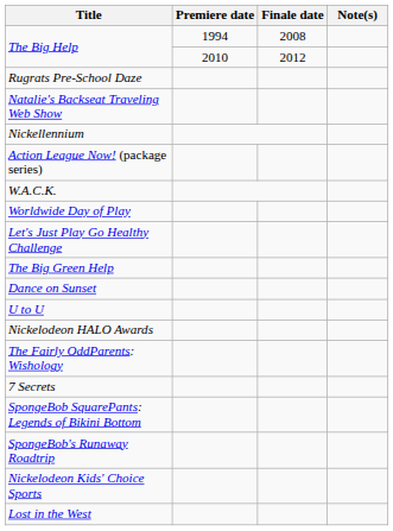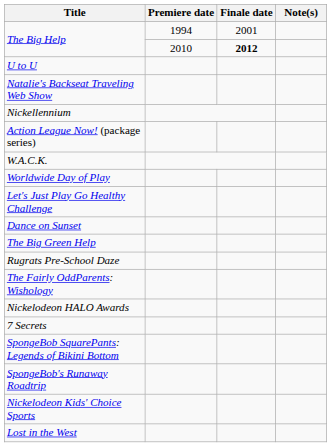 <table class="wikitable plainrowheaders sortable" style="width:75%;text-align:center;">
 <tr>
 <th scope="col" style="width:25%;">Title</th>
 <th scope="col" style="width:10%;">Premiere date</th>
 <th scope="col" style="width:10%;">Finale date</th>
 <th class="unsortable" style="width:5%;">Note(s)</th>
 </tr>
 <tr>
 <td rowspan="2" scope="row" style="text-align:left;"><em><a href='#'>The Big Help</a></em></td>
 <td>1994</td>
-<td>2008</td>
+<td>2001</td>
 <td></td>
 </tr>
 <tr>
 <td>2010</td>
-<td>2012</td>
+<td><strong>2012</strong></td>
 <td></td>
 </tr>
 <tr>
-<td scope="row" style="text-align:left;"><em>Rugrats Pre-School Daze</em></td>
+<td scope="row" style="text-align:left;"><em><a href='#'>U to U</a></em></td>
 <td></td>
 <td></td>
 <td></td>
 </tr>
 <tr>
 <td scope="row" style="text-align:left;"><em><a href='#'>Natalie's Backseat Traveling Web Show</a></em></td>
 <td></td>
 <td></td>
 <td></td>
 </tr>
 <tr>
 <td scope="row" style="text-align:left;"><em>Nickellennium</em></td>
 <td colspan="2"></td>
 <td></td>
 </tr>
 <tr>
 <td scope="row" style="text-align:left;"><em><a href='#'>Action League Now!</a></em> (package series)</td>
 <td></td>
 <td></td>
 <td></td>
 </tr>
 <tr>
 <td scope="row" style="text-align:left;"><em>W.A.C.K.</em></td>
 <td colspan="2"></td>
 <td></td>
 </tr>
 <tr>
 <td scope="row" style="text-align:left;"><em><a href='#'>Worldwide Day of Play</a></em></td>
 <td></td>
 <td></td>
 <td></td>
 </tr>
 <tr>
 <td scope="row" style="text-align:left;"><em><a href='#'>Let's Just Play Go Healthy Challenge</a></em></td>
 <td></td>
 <td></td>
 <td></td>
 </tr>
 <tr>
+<td scope="row" style="text-align:left;"><em><a href='#'>Dance on Sunset</a></em></td>
+<td></td>
+<td></td>
+<td></td>
+</tr>
+<tr>
 <td scope="row" style="text-align:left;"><em><a href='#'>The Big Green Help</a></em></td>
 <td></td>
 <td></td>
 <td></td>
 </tr>
 <tr>
-<td scope="row" style="text-align:left;"><em><a href='#'>Dance on Sunset</a></em></td>
+<td scope="row" style="text-align:left;"><em>Rugrats Pre-School Daze</em></td>
 <td></td>
 <td></td>
 <td></td>
 </tr>
 <tr>
-<td scope="row" style="text-align:left;"><em><a href='#'>U to U</a></em></td>
+<td scope="row" style="text-align:left;"><em><a href='#'>The Fairly OddParents</a>: <a href='#'>Wishology</a></em></td>
 <td></td>
 <td></td>
 <td></td>
 </tr>
 <tr>
 <td scope="row" style="text-align:left;"><em>Nickelodeon HALO Awards</em></td>
-<td></td>
-<td></td>
-<td></td>
-</tr>
-<tr>
-<td scope="row" style="text-align:left;"><em><a href='#'>The Fairly OddParents</a>: <a href='#'>Wishology</a></em></td>
 <td></td>
 <td></td>
 <td></td>
 </tr>
 <tr>
 <td scope="row" style="text-align:left;"><em>7 Secrets</em></td>
 <td></td>
 <td></td>
 <td></td>
 </tr>
 <tr>
 <td scope="row" style="text-align:left;"><em><a href='#'>SpongeBob SquarePants</a>: <a href='#'>Legends of Bikini Bottom</a></em></td>
 <td></td>
 <td></td>
 <td></td>
 </tr>
 <tr>
 <td scope="row" style="text-align:left;"><em><a href='#'>SpongeBob's Runaway Roadtrip</a></em></td>
 <td></td>
 <td></td>
 <td></td>
 </tr>
 <tr>
 <td scope="row" style="text-align:left;"><em><a href='#'>Nickelodeon Kids' Choice Sports</a></em></td>
 <td></td>
 <td></td>
 <td></td>
 </tr>
 <tr>
 <td scope="row" style="text-align:left;"><em><a href='#'>Lost in the West</a></em></td>
 <td></td>
 <td></td>
 <td></td>
 </tr>
 </table>
